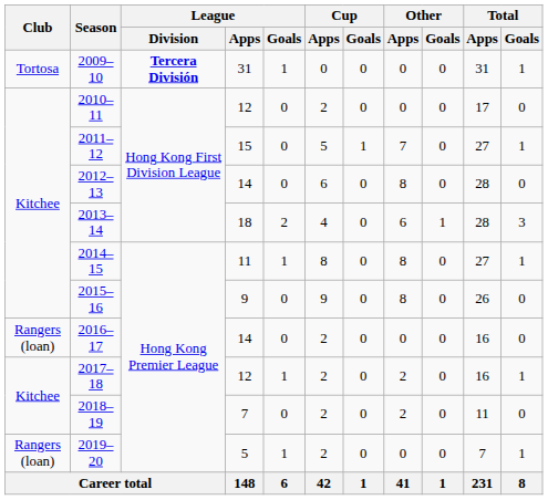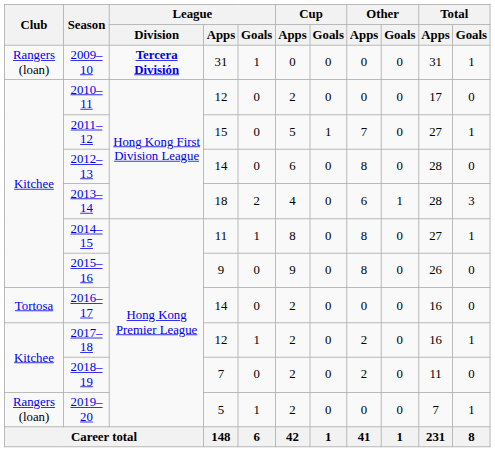 <table class="wikitable" style="text-align: center;">
 <tr>
 <th rowspan="2">Club</th>
 <th rowspan="2">Season</th>
 <th colspan="3">League</th>
 <th colspan="2">Cup</th>
 <th colspan="2">Other</th>
 <th colspan="2">Total</th>
 </tr>
 <tr>
 <th>Division</th>
 <th>Apps</th>
 <th>Goals</th>
 <th>Apps</th>
 <th>Goals</th>
 <th>Apps</th>
 <th>Goals</th>
 <th>Apps</th>
 <th>Goals</th>
 </tr>
 <tr>
-<td rowspan="1"><a href='#'>Tortosa</a></td>
+<td rowspan="1"><a href='#'>Rangers</a> (loan)</td>
 <td><a href='#'>2009–10</a></td>
 <td><strong><a href='#'>Tercera División</a></strong></td>
 <td>31</td>
 <td>1</td>
 <td>0</td>
 <td>0</td>
 <td>0</td>
 <td>0</td>
 <td>31</td>
 <td>1</td>
 </tr>
 <tr>
 <td rowspan="6"><a href='#'>Kitchee</a></td>
 <td><a href='#'>2010–11</a></td>
 <td rowspan="4"><a href='#'>Hong Kong First Division League</a></td>
 <td>12</td>
 <td>0</td>
 <td>2</td>
 <td>0</td>
 <td>0</td>
 <td>0</td>
 <td>17</td>
 <td>0</td>
 </tr>
 <tr>
 <td><a href='#'>2011–12</a></td>
 <td>15</td>
 <td>0</td>
 <td>5</td>
 <td>1</td>
 <td>7</td>
 <td>0</td>
 <td>27</td>
 <td>1</td>
 </tr>
 <tr>
 <td><a href='#'>2012–13</a></td>
 <td>14</td>
 <td>0</td>
 <td>6</td>
 <td>0</td>
 <td>8</td>
 <td>0</td>
 <td>28</td>
 <td>0</td>
 </tr>
 <tr>
 <td><a href='#'>2013–14</a></td>
 <td>18</td>
 <td>2</td>
 <td>4</td>
 <td>0</td>
 <td>6</td>
 <td>1</td>
 <td>28</td>
 <td>3</td>
 </tr>
 <tr>
 <td><a href='#'>2014–15</a></td>
 <td rowspan="6"><a href='#'>Hong Kong Premier League</a></td>
 <td>11</td>
 <td>1</td>
 <td>8</td>
 <td>0</td>
 <td>8</td>
 <td>0</td>
 <td>27</td>
 <td>1</td>
 </tr>
 <tr>
 <td><a href='#'>2015–16</a></td>
 <td>9</td>
 <td>0</td>
 <td>9</td>
 <td>0</td>
 <td>8</td>
 <td>0</td>
 <td>26</td>
 <td>0</td>
 </tr>
 <tr>
-<td rowspan="1"><a href='#'>Rangers</a> (loan)</td>
+<td rowspan="1"><a href='#'>Tortosa</a></td>
 <td><a href='#'>2016–17</a></td>
 <td>14</td>
 <td>0</td>
 <td>2</td>
 <td>0</td>
 <td>0</td>
 <td>0</td>
 <td>16</td>
 <td>0</td>
 </tr>
 <tr>
 <td rowspan="2"><a href='#'>Kitchee</a></td>
 <td><a href='#'>2017–18</a></td>
 <td>12</td>
 <td>1</td>
 <td>2</td>
 <td>0</td>
 <td>2</td>
 <td>0</td>
 <td>16</td>
 <td>1</td>
 </tr>
 <tr>
 <td><a href='#'>2018–19</a></td>
 <td>7</td>
 <td>0</td>
 <td>2</td>
 <td>0</td>
 <td>2</td>
 <td>0</td>
 <td>11</td>
 <td>0</td>
 </tr>
 <tr>
 <td rowspan="1"><a href='#'>Rangers</a> (loan)</td>
 <td><a href='#'>2019–20</a></td>
 <td>5</td>
 <td>1</td>
 <td>2</td>
 <td>0</td>
 <td>0</td>
 <td>0</td>
 <td>7</td>
 <td>1</td>
 </tr>
 <tr>
 <th colspan="3">Career total</th>
 <th>148</th>
 <th>6</th>
 <th>42</th>
 <th>1</th>
 <th>41</th>
 <th>1</th>
 <th>231</th>
 <th>8</th>
 </tr>
 </table>
